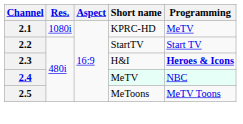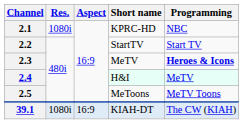 <table class="wikitable">
 <tr>
 <th scope = "col"><a href='#'>Channel</a></th>
 <th scope = "col"><a href='#'>Res.</a></th>
 <th scope = "col"><a href='#'>Aspect</a></th>
 <th scope = "col">Short name</th>
 <th scope = "col">Programming</th>
 </tr>
 <tr>
 <th scope = "row">2.1</th>
 <td><a href='#'>1080i</a></td>
 <td rowspan=5><a href='#'>16:9</a></td>
 <td>KPRC-HD</td>
-<td><a href='#'>MeTV</a></td>
+<td><a href='#'>NBC</a></td>
 </tr>
 <tr>
 <th scope = "row">2.2</th>
 <td rowspan=4><a href='#'>480i</a></td>
 <td>StartTV</td>
 <td><a href='#'>Start TV</a></td>
 </tr>
 <tr>
 <th scope = "row">2.3</th>
-<td>H&I</td>
+<td>MeTV</td>
 <td><strong><a href='#'>Heroes & Icons</a></strong></td>
 </tr>
 <tr style="background-color: #E6FFF7;">
 <th scope = "row"><a href='#'>2.4</a></th>
-<td>MeTV</td>
-<td><a href='#'>NBC</a></td>
+<td>H&I</td>
+<td><a href='#'>MeTV</a></td>
 </tr>
 <tr>
 <th scope = "row">2.5</th>
 <td>MeToons</td>
 <td><a href='#'>MeTV Toons</a></td>
 </tr>
+<tr style="background-color:#DFEBF6; border-top: 2px solid #003399;">
+<th scope = "row"><a href='#'>39.1</a></th>
+<td>1080i</td>
+<td>16:9</td>
+<td>KIAH-DT</td>
+<td><a href='#'>The CW</a> (<a href='#'>KIAH</a>)</td>
+</tr>
 </table>
